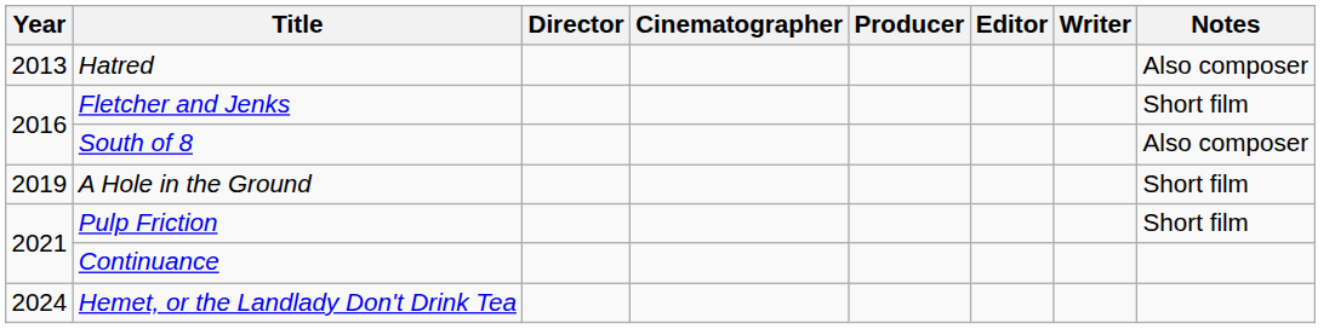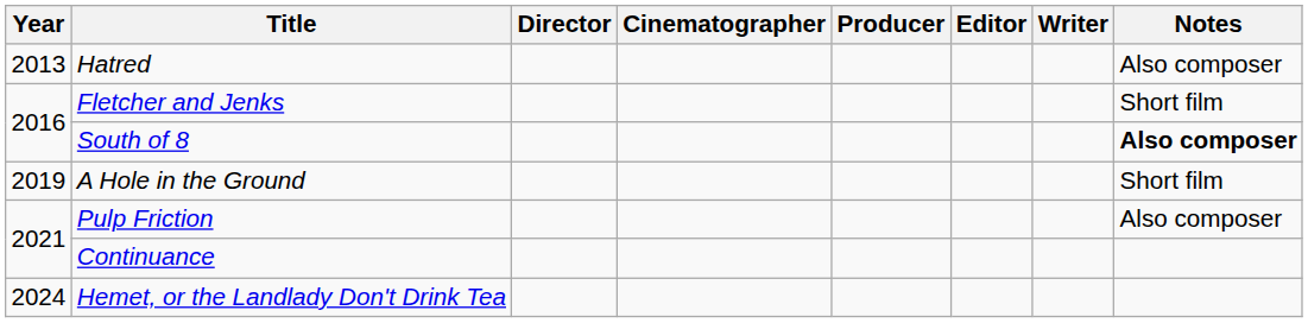 <table class="wikitable">
 <tr>
 <th>Year</th>
 <th>Title</th>
 <th>Director</th>
 <th>Cinematographer</th>
 <th>Producer</th>
 <th>Editor</th>
 <th>Writer</th>
 <th>Notes</th>
 </tr>
 <tr>
 <td>2013</td>
 <td><em>Hatred</em></td>
 <td></td>
 <td></td>
 <td></td>
 <td></td>
 <td></td>
 <td>Also composer</td>
 </tr>
 <tr>
 <td rowspan="2">2016</td>
 <td><em><a href='#'>Fletcher and Jenks</a></em></td>
 <td></td>
 <td></td>
 <td></td>
 <td></td>
 <td></td>
 <td>Short film</td>
 </tr>
 <tr>
 <td><em><a href='#'>South of 8</a></em></td>
 <td></td>
 <td></td>
 <td></td>
 <td></td>
 <td></td>
-<td>Also composer</td>
+<td><strong>Also composer</strong></td>
 </tr>
 <tr>
 <td>2019</td>
 <td><em>A Hole in the Ground</em></td>
 <td></td>
 <td></td>
 <td></td>
 <td></td>
 <td></td>
 <td>Short film</td>
 </tr>
 <tr>
 <td rowspan="2">2021</td>
 <td><a href='#'><em>Pulp Friction</em></a></td>
 <td></td>
 <td></td>
 <td></td>
 <td></td>
 <td></td>
-<td>Short film</td>
+<td>Also composer</td>
 </tr>
 <tr>
 <td><em><a href='#'>Continuance</a></em></td>
 <td></td>
 <td></td>
 <td></td>
 <td></td>
 <td></td>
 <td></td>
 </tr>
 <tr>
 <td>2024</td>
 <td><em><a href='#'>Hemet, or the Landlady Don't Drink Tea</a></em></td>
 <td></td>
 <td></td>
 <td></td>
 <td></td>
 <td></td>
 <td></td>
 </tr>
 </table>
